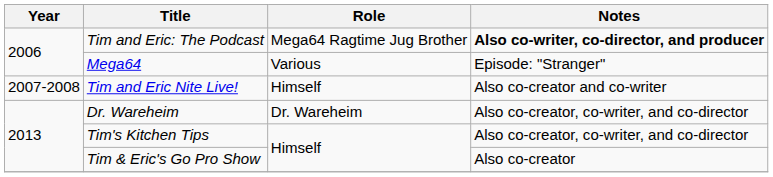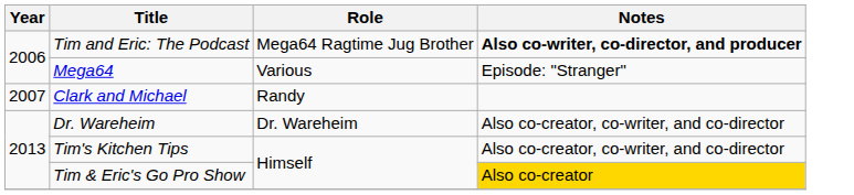 <table class="wikitable sortable">
 <tr>
 <th>Year</th>
 <th>Title</th>
 <th>Role</th>
 <th class="unsortable">Notes</th>
 </tr>
 <tr>
 <td rowspan="2">2006</td>
 <td><em>Tim and Eric: The Podcast</em></td>
 <td>Mega64 Ragtime Jug Brother</td>
 <td><strong>Also co-writer, co-director, and producer</strong></td>
 </tr>
 <tr>
 <td><em><a href='#'>Mega64</a></em></td>
 <td>Various</td>
 <td>Episode: "Stranger"</td>
 </tr>
 <tr>
-<td>2007-2008</td>
-<td><em><a href='#'>Tim and Eric Nite Live!</a></em></td>
-<td>Himself</td>
-<td>Also co-creator and co-writer</td>
+<td>2007</td>
+<td><em><a href='#'>Clark and Michael</a></em></td>
+<td>Randy</td>
+<td></td>
 </tr>
 <tr>
 <td rowspan="3">2013</td>
 <td><em>Dr. Wareheim</em></td>
 <td>Dr. Wareheim</td>
 <td>Also co-creator, co-writer, and co-director</td>
 </tr>
 <tr>
 <td><em>Tim's Kitchen Tips</em></td>
 <td rowspan="2">Himself</td>
 <td>Also co-creator, co-writer, and co-director</td>
 </tr>
 <tr>
 <td><em>Tim & Eric's Go Pro Show</em></td>
-<td>Also co-creator</td>
+<td style="background: gold;">Also co-creator</td>
 </tr>
 <tr>
 </tr>
 </table>
